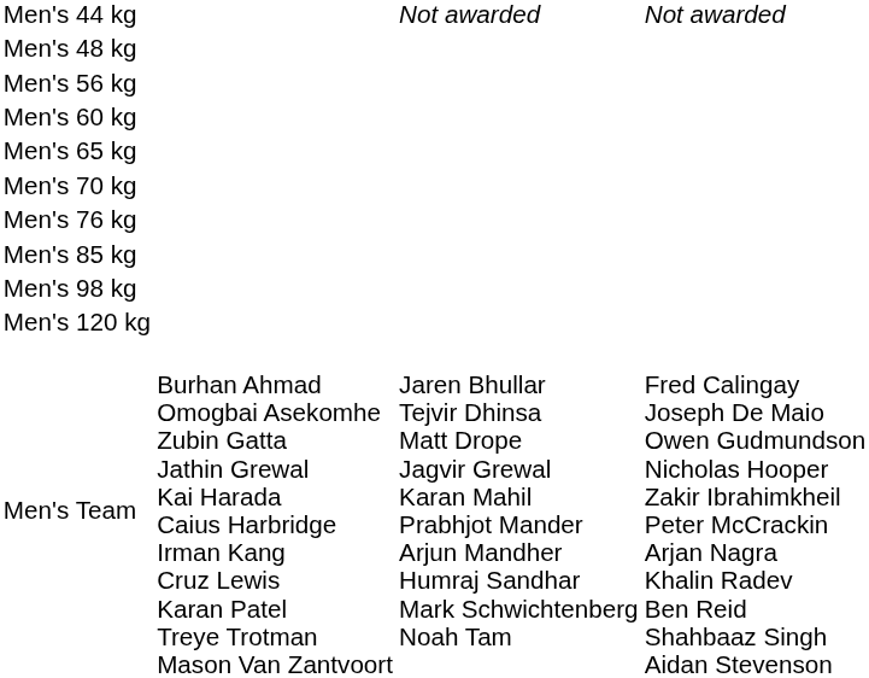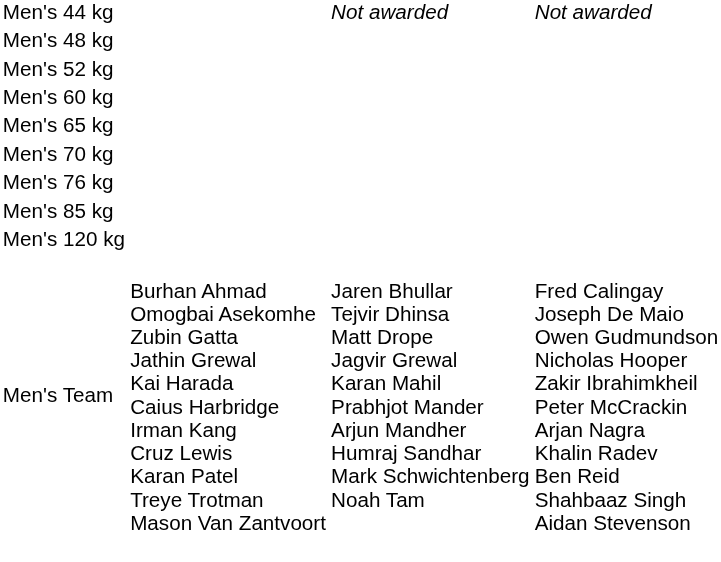 <table>
 <tr>
 <td>Men's 44 kg</td>
 <td></td>
 <td><em>Not awarded</em></td>
 <td><em>Not awarded</em></td>
 </tr>
 <tr>
 <td>Men's 48 kg</td>
 <td></td>
 <td></td>
 <td></td>
 </tr>
 <tr>
-<td>Men's 56 kg</td>
+<td>Men's 52 kg</td>
 <td></td>
 <td></td>
 <td></td>
 </tr>
 <tr>
 <td>Men's 60 kg</td>
 <td></td>
 <td></td>
 <td></td>
 </tr>
 <tr>
 <td>Men's 65 kg</td>
 <td></td>
 <td></td>
 <td></td>
 </tr>
 <tr>
 <td>Men's 70 kg</td>
 <td></td>
 <td></td>
 <td></td>
 </tr>
 <tr>
 <td>Men's 76 kg</td>
 <td></td>
 <td></td>
 <td></td>
 </tr>
 <tr>
 <td>Men's 85 kg</td>
 <td></td>
 <td></td>
 <td></td>
 </tr>
 <tr>
-<td>Men's 98 kg</td>
-<td></td>
-<td></td>
-<td></td>
-</tr>
-<tr>
 <td>Men's 120 kg</td>
 <td></td>
 <td></td>
 <td></td>
 </tr>
 <tr>
 <td>Men's Team</td>
 <td> <br>Burhan Ahmad<br>Omogbai Asekomhe<br>Zubin Gatta<br>Jathin Grewal<br>Kai Harada<br>Caius Harbridge<br>Irman Kang<br>Cruz Lewis<br>Karan Patel<br>Treye Trotman<br>Mason Van Zantvoort</td>
 <td> <br>Jaren Bhullar<br>Tejvir Dhinsa<br>Matt Drope<br>Jagvir Grewal<br>Karan Mahil<br>Prabhjot Mander<br>Arjun Mandher<br>Humraj Sandhar<br>Mark Schwichtenberg<br>Noah Tam<br><br></td>
 <td> <br>Fred Calingay<br>Joseph De Maio<br>Owen Gudmundson<br>Nicholas Hooper<br>Zakir Ibrahimkheil<br>Peter McCrackin<br>Arjan Nagra<br>Khalin Radev<br>Ben Reid<br>Shahbaaz Singh<br>Aidan Stevenson</td>
 </tr>
 </table>
